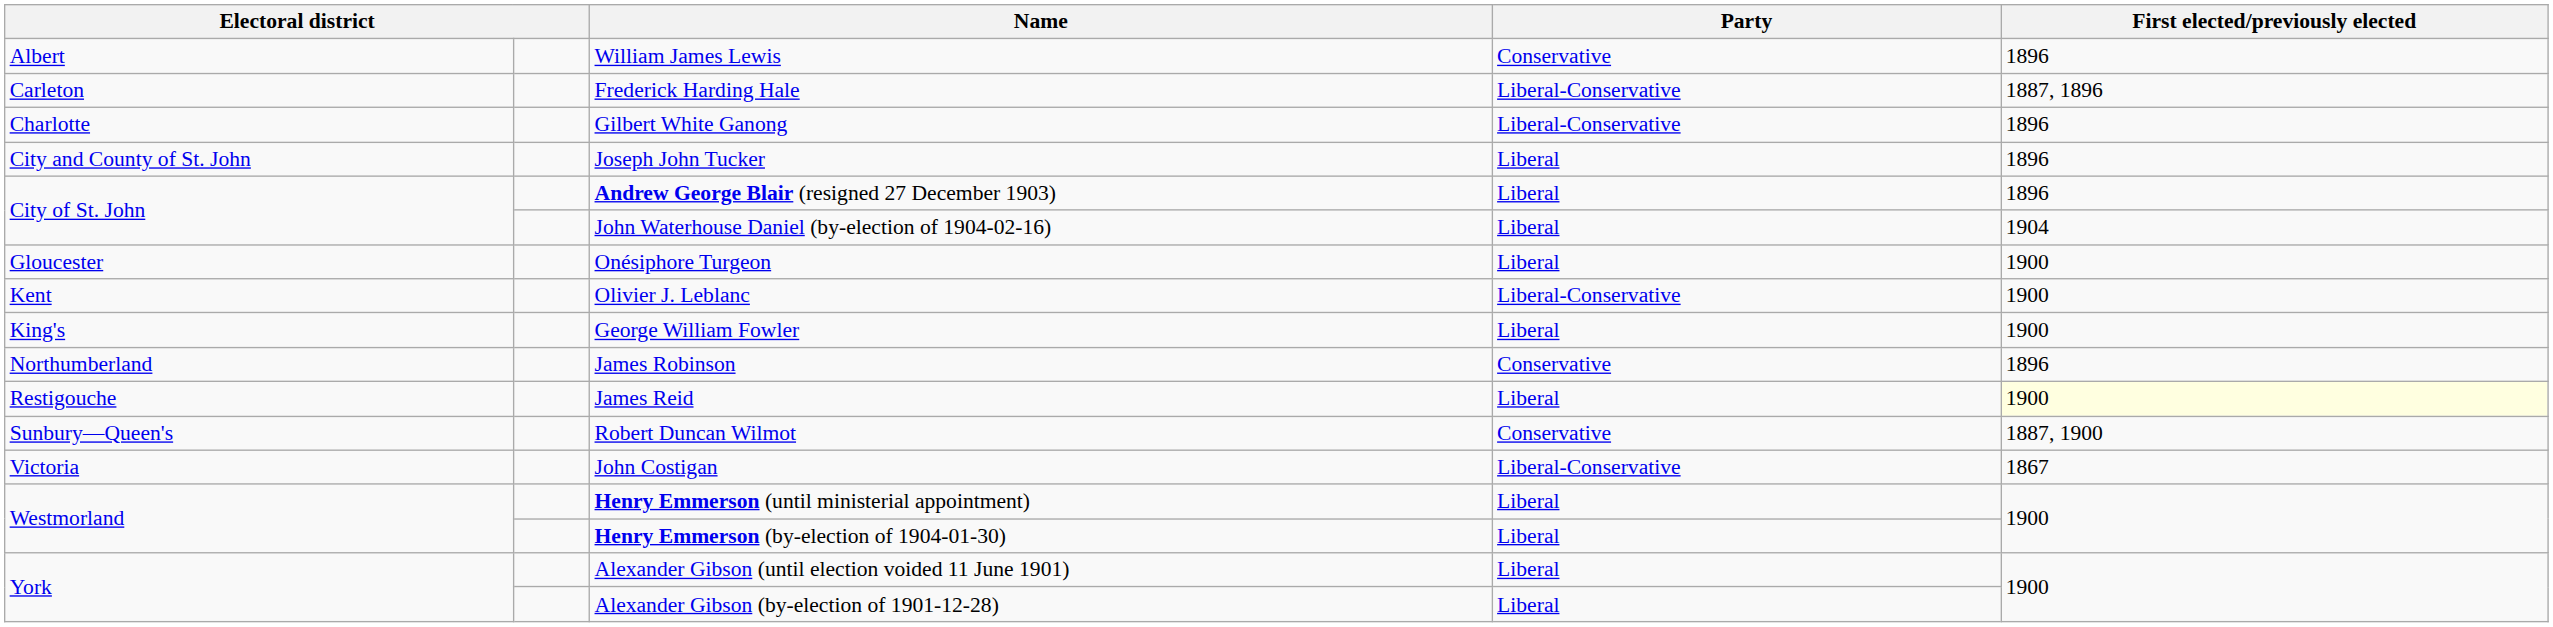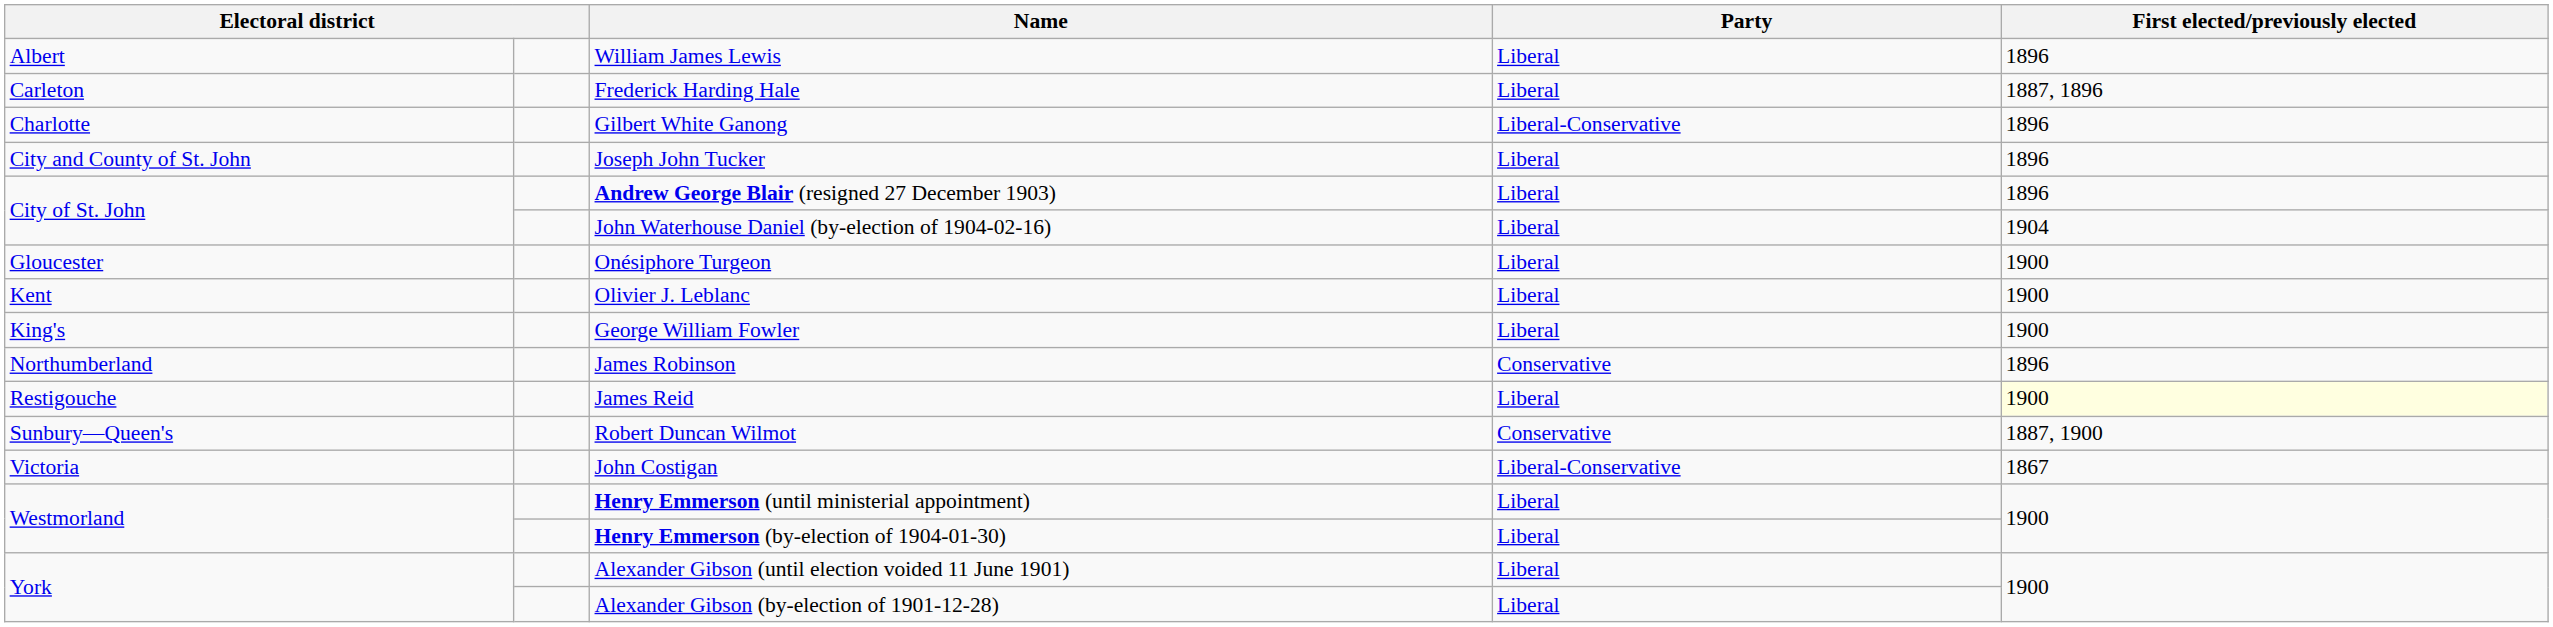 <table class="wikitable" width=95%>
 <tr>
 <th colspan=2 width=23%>Electoral district</th>
 <th>Name</th>
 <th width=20%>Party</th>
 <th>First elected/previously elected</th>
 </tr>
 <tr>
 <td width=20%><a href='#'>Albert</a></td>
 <td></td>
 <td><a href='#'>William James Lewis</a></td>
-<td><a href='#'>Conservative</a></td>
+<td><a href='#'>Liberal</a></td>
 <td>1896</td>
 </tr>
 <tr>
 <td><a href='#'>Carleton</a></td>
 <td></td>
 <td><a href='#'>Frederick Harding Hale</a></td>
-<td><a href='#'>Liberal-Conservative</a></td>
+<td><a href='#'>Liberal</a></td>
 <td>1887, 1896</td>
 </tr>
 <tr>
 <td><a href='#'>Charlotte</a></td>
 <td></td>
 <td><a href='#'>Gilbert White Ganong</a></td>
 <td><a href='#'>Liberal-Conservative</a></td>
 <td>1896</td>
 </tr>
 <tr>
 <td><a href='#'>City and County of St. John</a></td>
 <td></td>
 <td><a href='#'>Joseph John Tucker</a></td>
 <td><a href='#'>Liberal</a></td>
 <td>1896</td>
 </tr>
 <tr>
 <td rowspan=2><a href='#'>City of St. John</a></td>
 <td></td>
 <td><strong><a href='#'>Andrew George Blair</a></strong> (resigned 27 December 1903)</td>
 <td><a href='#'>Liberal</a></td>
 <td>1896</td>
 </tr>
 <tr>
 <td></td>
 <td><a href='#'>John Waterhouse Daniel</a> (by-election of 1904-02-16)</td>
 <td><a href='#'>Liberal</a></td>
 <td>1904</td>
 </tr>
 <tr>
 <td><a href='#'>Gloucester</a></td>
 <td></td>
 <td><a href='#'>Onésiphore Turgeon</a></td>
 <td><a href='#'>Liberal</a></td>
 <td>1900</td>
 </tr>
 <tr>
 <td><a href='#'>Kent</a></td>
 <td></td>
 <td><a href='#'>Olivier J. Leblanc</a></td>
-<td><a href='#'>Liberal-Conservative</a></td>
+<td><a href='#'>Liberal</a></td>
 <td>1900</td>
 </tr>
 <tr>
 <td><a href='#'>King's</a></td>
 <td></td>
 <td><a href='#'>George William Fowler</a></td>
 <td><a href='#'>Liberal</a></td>
 <td>1900</td>
 </tr>
 <tr>
 <td><a href='#'>Northumberland</a></td>
 <td></td>
 <td><a href='#'>James Robinson</a></td>
 <td><a href='#'>Conservative</a></td>
 <td>1896</td>
 </tr>
 <tr>
 <td><a href='#'>Restigouche</a></td>
 <td></td>
 <td><a href='#'>James Reid</a></td>
 <td><a href='#'>Liberal</a></td>
 <td style="background: lightyellow;">1900</td>
 </tr>
 <tr>
 <td><a href='#'>Sunbury—Queen's</a></td>
 <td></td>
 <td><a href='#'>Robert Duncan Wilmot</a></td>
 <td><a href='#'>Conservative</a></td>
 <td>1887, 1900</td>
 </tr>
 <tr>
 <td><a href='#'>Victoria</a></td>
 <td></td>
 <td><a href='#'>John Costigan</a></td>
 <td><a href='#'>Liberal-Conservative</a></td>
 <td>1867</td>
 </tr>
 <tr>
 <td rowspan=2><a href='#'>Westmorland</a></td>
 <td></td>
 <td><strong><a href='#'>Henry Emmerson</a></strong> (until ministerial appointment)</td>
 <td><a href='#'>Liberal</a></td>
 <td rowspan=2>1900</td>
 </tr>
 <tr>
 <td></td>
 <td><strong><a href='#'>Henry Emmerson</a></strong> (by-election of 1904-01-30)</td>
 <td><a href='#'>Liberal</a></td>
 </tr>
 <tr>
 <td rowspan=2><a href='#'>York</a></td>
 <td></td>
 <td><a href='#'>Alexander Gibson</a> (until election voided 11 June 1901)</td>
 <td><a href='#'>Liberal</a></td>
 <td rowspan=2>1900</td>
 </tr>
 <tr>
 <td></td>
 <td><a href='#'>Alexander Gibson</a> (by-election of 1901-12-28)</td>
 <td><a href='#'>Liberal</a></td>
 </tr>
 </table>
